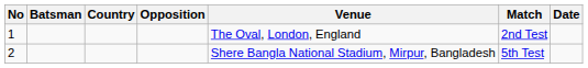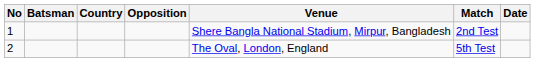 <table class="wikitable">
 <tr>
 <th>No</th>
 <th>Batsman</th>
 <th>Country</th>
 <th>Opposition</th>
 <th>Venue</th>
 <th>Match</th>
 <th>Date</th>
 </tr>
 <tr>
 <td>1</td>
 <td></td>
 <td></td>
 <td></td>
-<td><a href='#'>The Oval</a>, <a href='#'>London</a>, England</td>
+<td><a href='#'>Shere Bangla National Stadium</a>, <a href='#'>Mirpur</a>, Bangladesh</td>
 <td><a href='#'>2nd Test</a></td>
 <td></td>
 </tr>
 <tr>
 <td>2</td>
 <td></td>
 <td></td>
 <td></td>
-<td><a href='#'>Shere Bangla National Stadium</a>, <a href='#'>Mirpur</a>, Bangladesh</td>
+<td><a href='#'>The Oval</a>, <a href='#'>London</a>, England</td>
 <td><a href='#'>5th Test</a></td>
 <td></td>
 </tr>
 </table>
